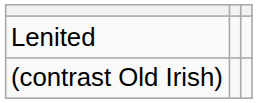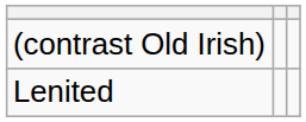 <table class="wikitable" style="margin-left: 1.6em">
 <tr>
 <th></th>
 <th></th>
 <th></th>
 </tr>
 <tr>
+<td>(contrast Old Irish)</td>
+<td></td>
+<td></td>
+</tr>
+<tr>
 <td>Lenited</td>
 <td></td>
 <td></td>
 </tr>
-<tr>
-<td>(contrast Old Irish)</td>
-<td></td>
-<td></td>
-</tr>
 </table>
